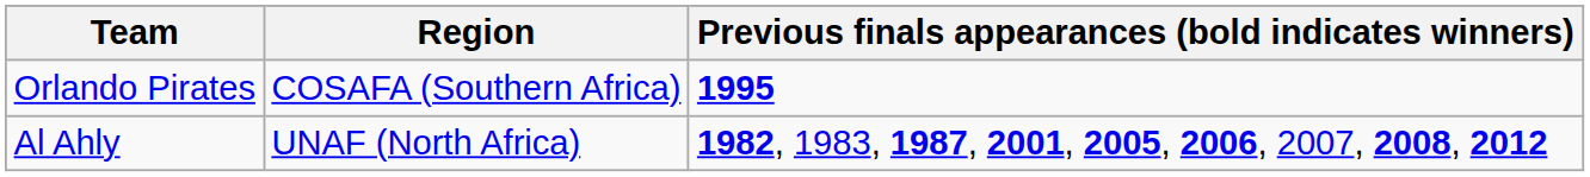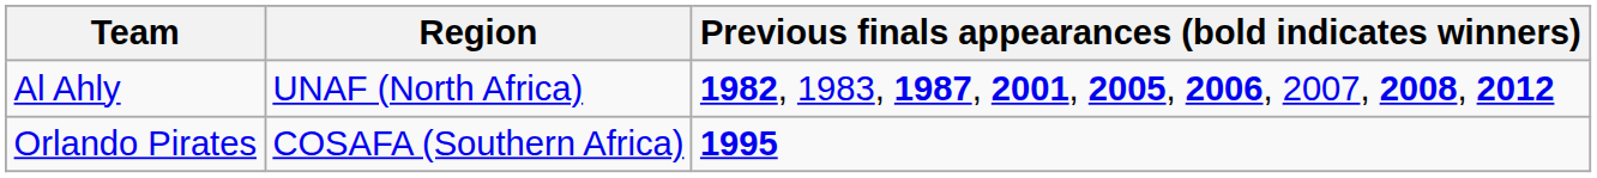 <table class="wikitable">
 <tr>
 <th>Team</th>
 <th>Region</th>
 <th>Previous finals appearances (bold indicates winners)</th>
 </tr>
 <tr>
+<td> <a href='#'>Al Ahly</a></td>
+<td><a href='#'>UNAF (North Africa)</a></td>
+<td><strong><a href='#'>1982</a></strong>, <a href='#'>1983</a>, <strong><a href='#'>1987</a></strong>, <strong><a href='#'>2001</a></strong>, <strong><a href='#'>2005</a></strong>, <strong><a href='#'>2006</a></strong>, <a href='#'>2007</a>, <strong><a href='#'>2008</a></strong>, <strong><a href='#'>2012</a></strong></td>
+</tr>
+<tr>
 <td> <a href='#'>Orlando Pirates</a></td>
 <td><a href='#'>COSAFA (Southern Africa)</a></td>
 <td><strong><a href='#'>1995</a></strong></td>
 </tr>
-<tr>
-<td> <a href='#'>Al Ahly</a></td>
-<td><a href='#'>UNAF (North Africa)</a></td>
-<td><strong><a href='#'>1982</a></strong>, <a href='#'>1983</a>, <strong><a href='#'>1987</a></strong>, <strong><a href='#'>2001</a></strong>, <strong><a href='#'>2005</a></strong>, <strong><a href='#'>2006</a></strong>, <a href='#'>2007</a>, <strong><a href='#'>2008</a></strong>, <strong><a href='#'>2012</a></strong></td>
-</tr>
 </table>
